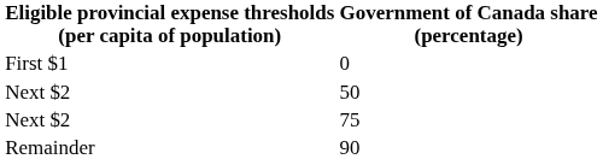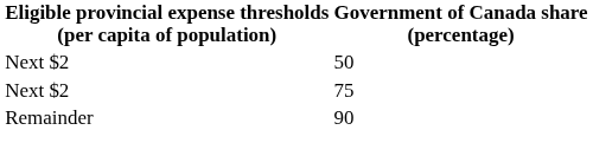 <table>
 <tr>
 <th>Eligible provincial expense thresholds <br>(per capita of population)</th>
 <th>Government of Canada share<br>(percentage)</th>
-</tr>
-<tr>
-<td>First $1</td>
-<td>0</td>
 </tr>
 <tr>
 <td>Next $2</td>
 <td>50</td>
 </tr>
 <tr>
 <td>Next $2</td>
 <td>75</td>
 </tr>
 <tr>
 <td>Remainder</td>
 <td>90</td>
 </tr>
 </table>
